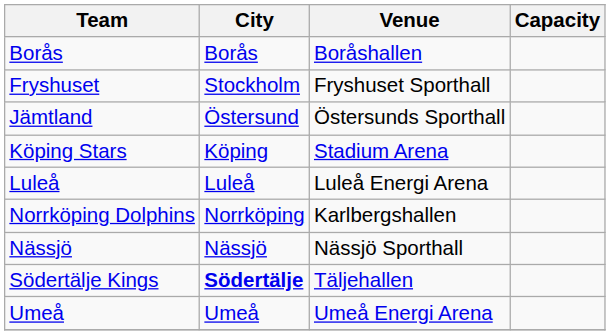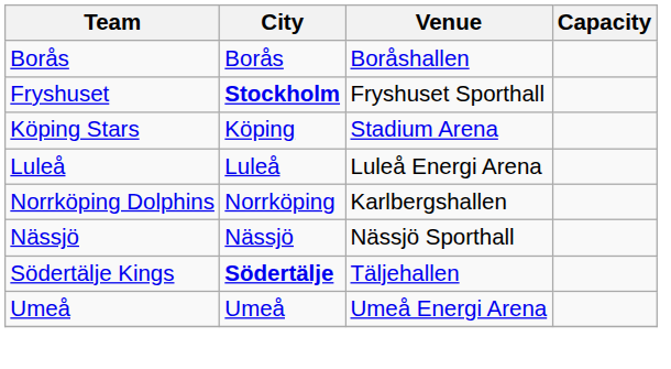 <table class="wikitable sortable">
 <tr>
 <th>Team</th>
 <th>City</th>
 <th>Venue</th>
 <th>Capacity</th>
 </tr>
 <tr>
 <td><a href='#'>Borås</a></td>
 <td><a href='#'>Borås</a></td>
 <td><a href='#'>Boråshallen</a></td>
 <td></td>
 </tr>
 <tr>
 <td><a href='#'>Fryshuset</a></td>
-<td><a href='#'>Stockholm</a></td>
+<td><strong><a href='#'>Stockholm</a></strong></td>
 <td>Fryshuset Sporthall</td>
-<td></td>
-</tr>
-<tr>
-<td><a href='#'>Jämtland</a></td>
-<td><a href='#'>Östersund</a></td>
-<td>Östersunds Sporthall</td>
 <td></td>
 </tr>
 <tr>
 <td><a href='#'>Köping Stars</a></td>
 <td><a href='#'>Köping</a></td>
 <td><a href='#'>Stadium Arena</a></td>
 <td></td>
 </tr>
 <tr>
 <td><a href='#'>Luleå</a></td>
 <td><a href='#'>Luleå</a></td>
 <td>Luleå Energi Arena</td>
 <td></td>
 </tr>
 <tr>
 <td><a href='#'>Norrköping Dolphins</a></td>
 <td><a href='#'>Norrköping</a></td>
 <td>Karlbergshallen</td>
 <td></td>
 </tr>
 <tr>
 <td><a href='#'>Nässjö</a></td>
 <td><a href='#'>Nässjö</a></td>
 <td>Nässjö Sporthall</td>
 <td></td>
 </tr>
 <tr>
 <td><a href='#'>Södertälje Kings</a></td>
 <td><strong><a href='#'>Södertälje</a></strong></td>
 <td><a href='#'>Täljehallen</a></td>
 <td></td>
 </tr>
 <tr>
 <td><a href='#'>Umeå</a></td>
 <td><a href='#'>Umeå</a></td>
 <td><a href='#'>Umeå Energi Arena</a></td>
 <td></td>
 </tr>
 <tr>
 </tr>
 </table>
